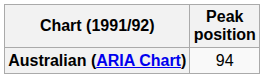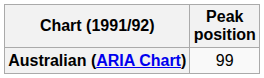 <table class="wikitable sortable plainrowheaders" style="text-align:center">
 <tr>
 <th scope="col">Chart (1991/92)</th>
 <th scope="col">Peak<br>position</th>
 </tr>
 <tr>
 <th scope="row">Australian (<a href='#'>ARIA Chart</a>)</th>
-<td>94</td>
+<td>99</td>
 </tr>
 <tr>
 </tr>
 </table>
